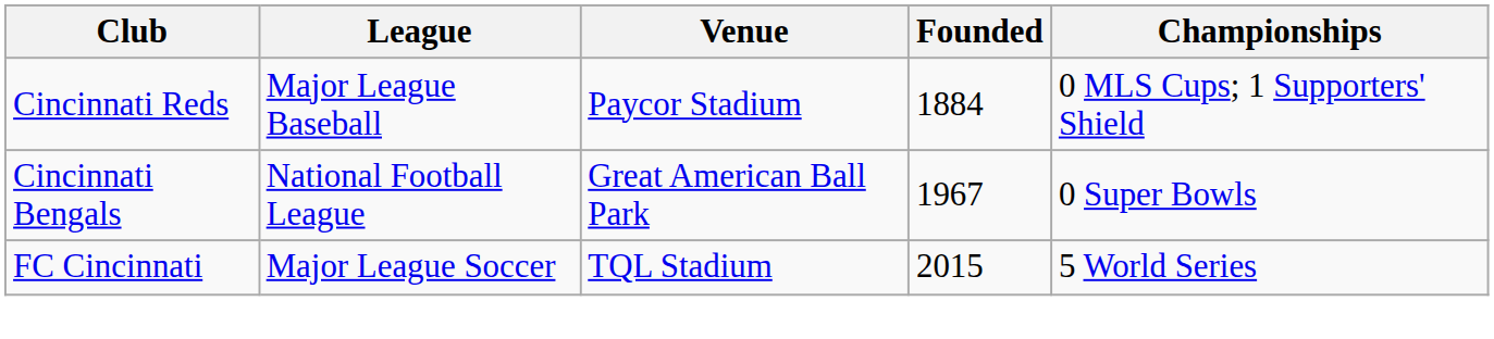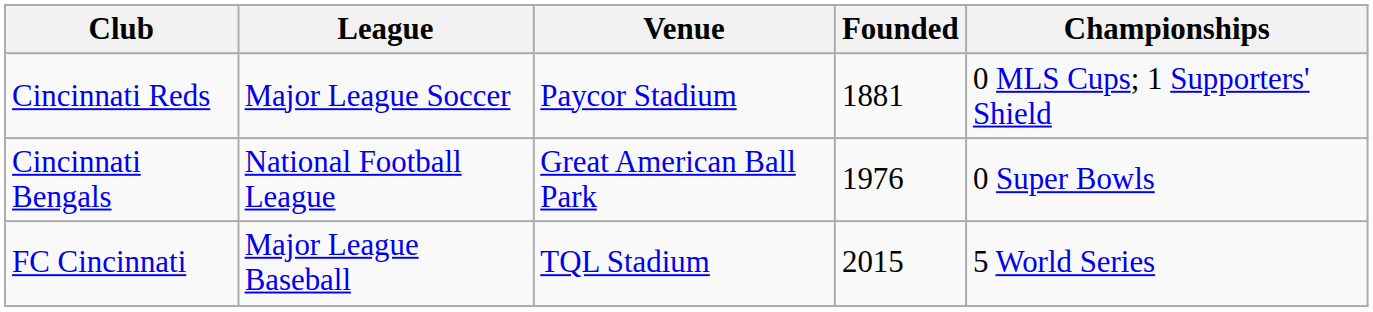 <table class="wikitable sortable" width="80%">
 <tr>
 <th>Club</th>
 <th>League</th>
 <th>Venue</th>
 <th>Founded</th>
 <th>Championships</th>
 </tr>
 <tr>
 <td><a href='#'>Cincinnati Reds</a></td>
-<td><a href='#'>Major League Baseball</a></td>
+<td><a href='#'>Major League Soccer</a></td>
 <td><a href='#'>Paycor Stadium</a></td>
-<td>1884</td>
+<td>1881</td>
 <td>0 <a href='#'>MLS Cups</a>; 1 <a href='#'>Supporters' Shield</a></td>
 </tr>
 <tr>
 <td><a href='#'>Cincinnati Bengals</a></td>
 <td><a href='#'>National Football League</a></td>
 <td><a href='#'>Great American Ball Park</a></td>
-<td>1967</td>
+<td>1976</td>
 <td>0 <a href='#'>Super Bowls</a></td>
 </tr>
 <tr>
 <td><a href='#'>FC Cincinnati</a></td>
-<td><a href='#'>Major League Soccer</a></td>
+<td><a href='#'>Major League Baseball</a></td>
 <td><a href='#'>TQL Stadium</a></td>
 <td>2015</td>
 <td>5 <a href='#'>World Series</a></td>
 </tr>
 </table>
